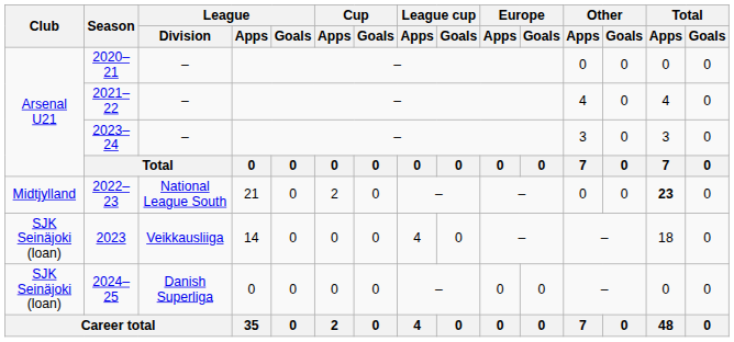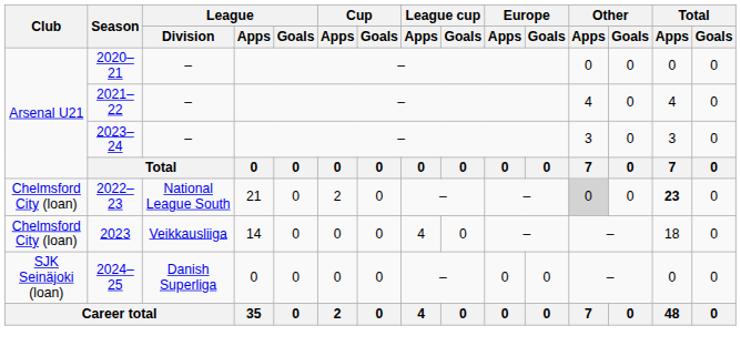 <table class="wikitable" style="text-align:center">
 <tr>
 <th rowspan="2">Club</th>
 <th rowspan="2">Season</th>
 <th colspan="3">League</th>
 <th colspan="2">Cup</th>
 <th colspan="2">League cup</th>
 <th colspan="2">Europe</th>
 <th colspan="2">Other</th>
 <th colspan="2">Total</th>
 </tr>
 <tr>
 <th>Division</th>
 <th>Apps</th>
 <th>Goals</th>
 <th>Apps</th>
 <th>Goals</th>
 <th>Apps</th>
 <th>Goals</th>
 <th>Apps</th>
 <th>Goals</th>
 <th>Apps</th>
 <th>Goals</th>
 <th>Apps</th>
 <th>Goals</th>
 </tr>
 <tr>
 <td rowspan=4><a href='#'>Arsenal U21</a></td>
 <td><a href='#'>2020–21</a></td>
 <td>–</td>
 <td colspan=8>–</td>
 <td>0</td>
 <td>0</td>
 <td>0</td>
 <td>0</td>
 </tr>
 <tr>
 <td><a href='#'>2021–22</a></td>
 <td>–</td>
 <td colspan=8>–</td>
 <td>4</td>
 <td>0</td>
 <td>4</td>
 <td>0</td>
 </tr>
 <tr>
 <td><a href='#'>2023–24</a></td>
 <td>–</td>
 <td colspan=8>–</td>
 <td>3</td>
 <td>0</td>
 <td>3</td>
 <td>0</td>
 </tr>
 <tr>
 <th colspan=2>Total</th>
 <th>0</th>
 <th>0</th>
 <th>0</th>
 <th>0</th>
 <th>0</th>
 <th>0</th>
 <th>0</th>
 <th>0</th>
 <th>7</th>
 <th>0</th>
 <th>7</th>
 <th>0</th>
 </tr>
 <tr>
-<td><a href='#'>Midtjylland</a></td>
+<td><a href='#'>Chelmsford City</a> (loan)</td>
 <td><a href='#'>2022–23</a></td>
 <td><a href='#'>National League South</a></td>
 <td>21</td>
 <td>0</td>
 <td>2</td>
 <td>0</td>
 <td colspan=2>–</td>
 <td colspan=2>–</td>
-<td>0</td>
+<td style="background: lightgrey;">0</td>
 <td>0</td>
 <td><strong>23</strong></td>
 <td>0</td>
 </tr>
 <tr>
-<td><a href='#'>SJK Seinäjoki</a> (loan)</td>
+<td><a href='#'>Chelmsford City</a> (loan)</td>
 <td><a href='#'>2023</a></td>
 <td><a href='#'>Veikkausliiga</a></td>
 <td>14</td>
 <td>0</td>
 <td>0</td>
 <td>0</td>
 <td>4</td>
 <td>0</td>
 <td colspan=2>–</td>
 <td colspan=2>–</td>
 <td>18</td>
 <td>0</td>
 </tr>
 <tr>
 <td><a href='#'>SJK Seinäjoki</a> (loan)</td>
 <td><a href='#'>2024–25</a></td>
 <td><a href='#'>Danish Superliga</a></td>
 <td>0</td>
 <td>0</td>
 <td>0</td>
 <td>0</td>
 <td colspan=2>–</td>
 <td>0</td>
 <td>0</td>
 <td colspan=2>–</td>
 <td>0</td>
 <td>0</td>
 </tr>
 <tr>
 <th colspan="3">Career total</th>
 <th>35</th>
 <th>0</th>
 <th>2</th>
 <th>0</th>
 <th>4</th>
 <th>0</th>
 <th>0</th>
 <th>0</th>
 <th>7</th>
 <th>0</th>
 <th>48</th>
 <th>0</th>
 </tr>
 </table>
